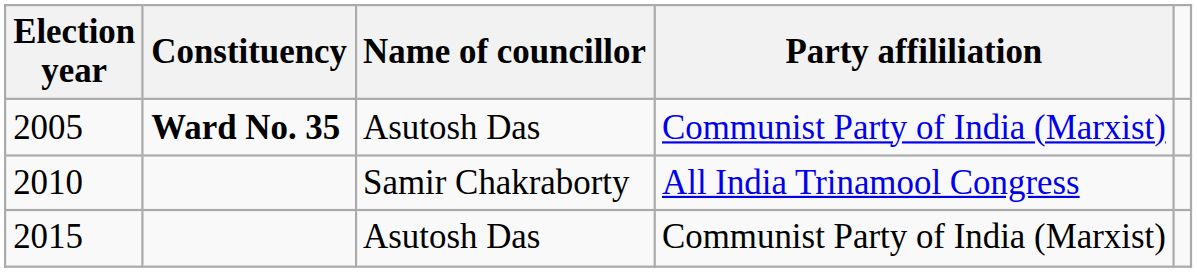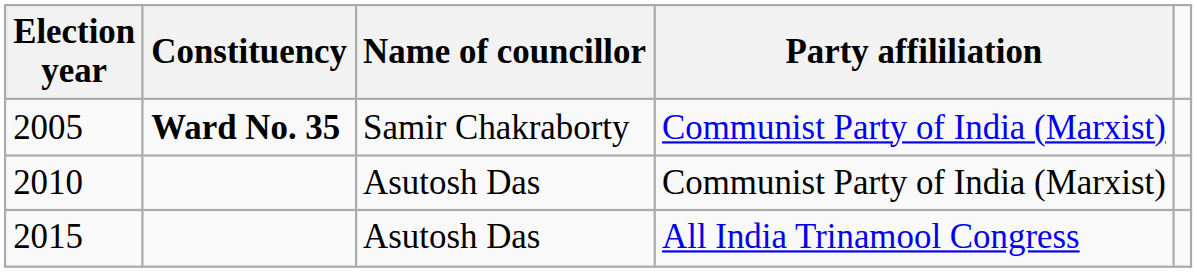 <table class="wikitable"ìÍĦĤĠčw>
 <tr>
 <th>Election<br> year</th>
 <th>Constituency</th>
 <th>Name of councillor</th>
 <th>Party affililiation</th>
 </tr>
 <tr>
 <td>2005</td>
 <td><strong>Ward No. 35</strong></td>
-<td>Asutosh Das</td>
+<td>Samir Chakraborty</td>
 <td><a href='#'>Communist Party of India (Marxist)</a></td>
 <td></td>
 </tr>
 <tr>
 <td>2010</td>
 <td></td>
-<td>Samir Chakraborty</td>
-<td><a href='#'>All India Trinamool Congress</a></td>
+<td>Asutosh Das</td>
+<td>Communist Party of India (Marxist)</td>
 <td></td>
 </tr>
 <tr>
 <td>2015</td>
 <td></td>
 <td>Asutosh Das</td>
-<td>Communist Party of India (Marxist)</td>
+<td><a href='#'>All India Trinamool Congress</a></td>
 <td></td>
 </tr>
 </table>
